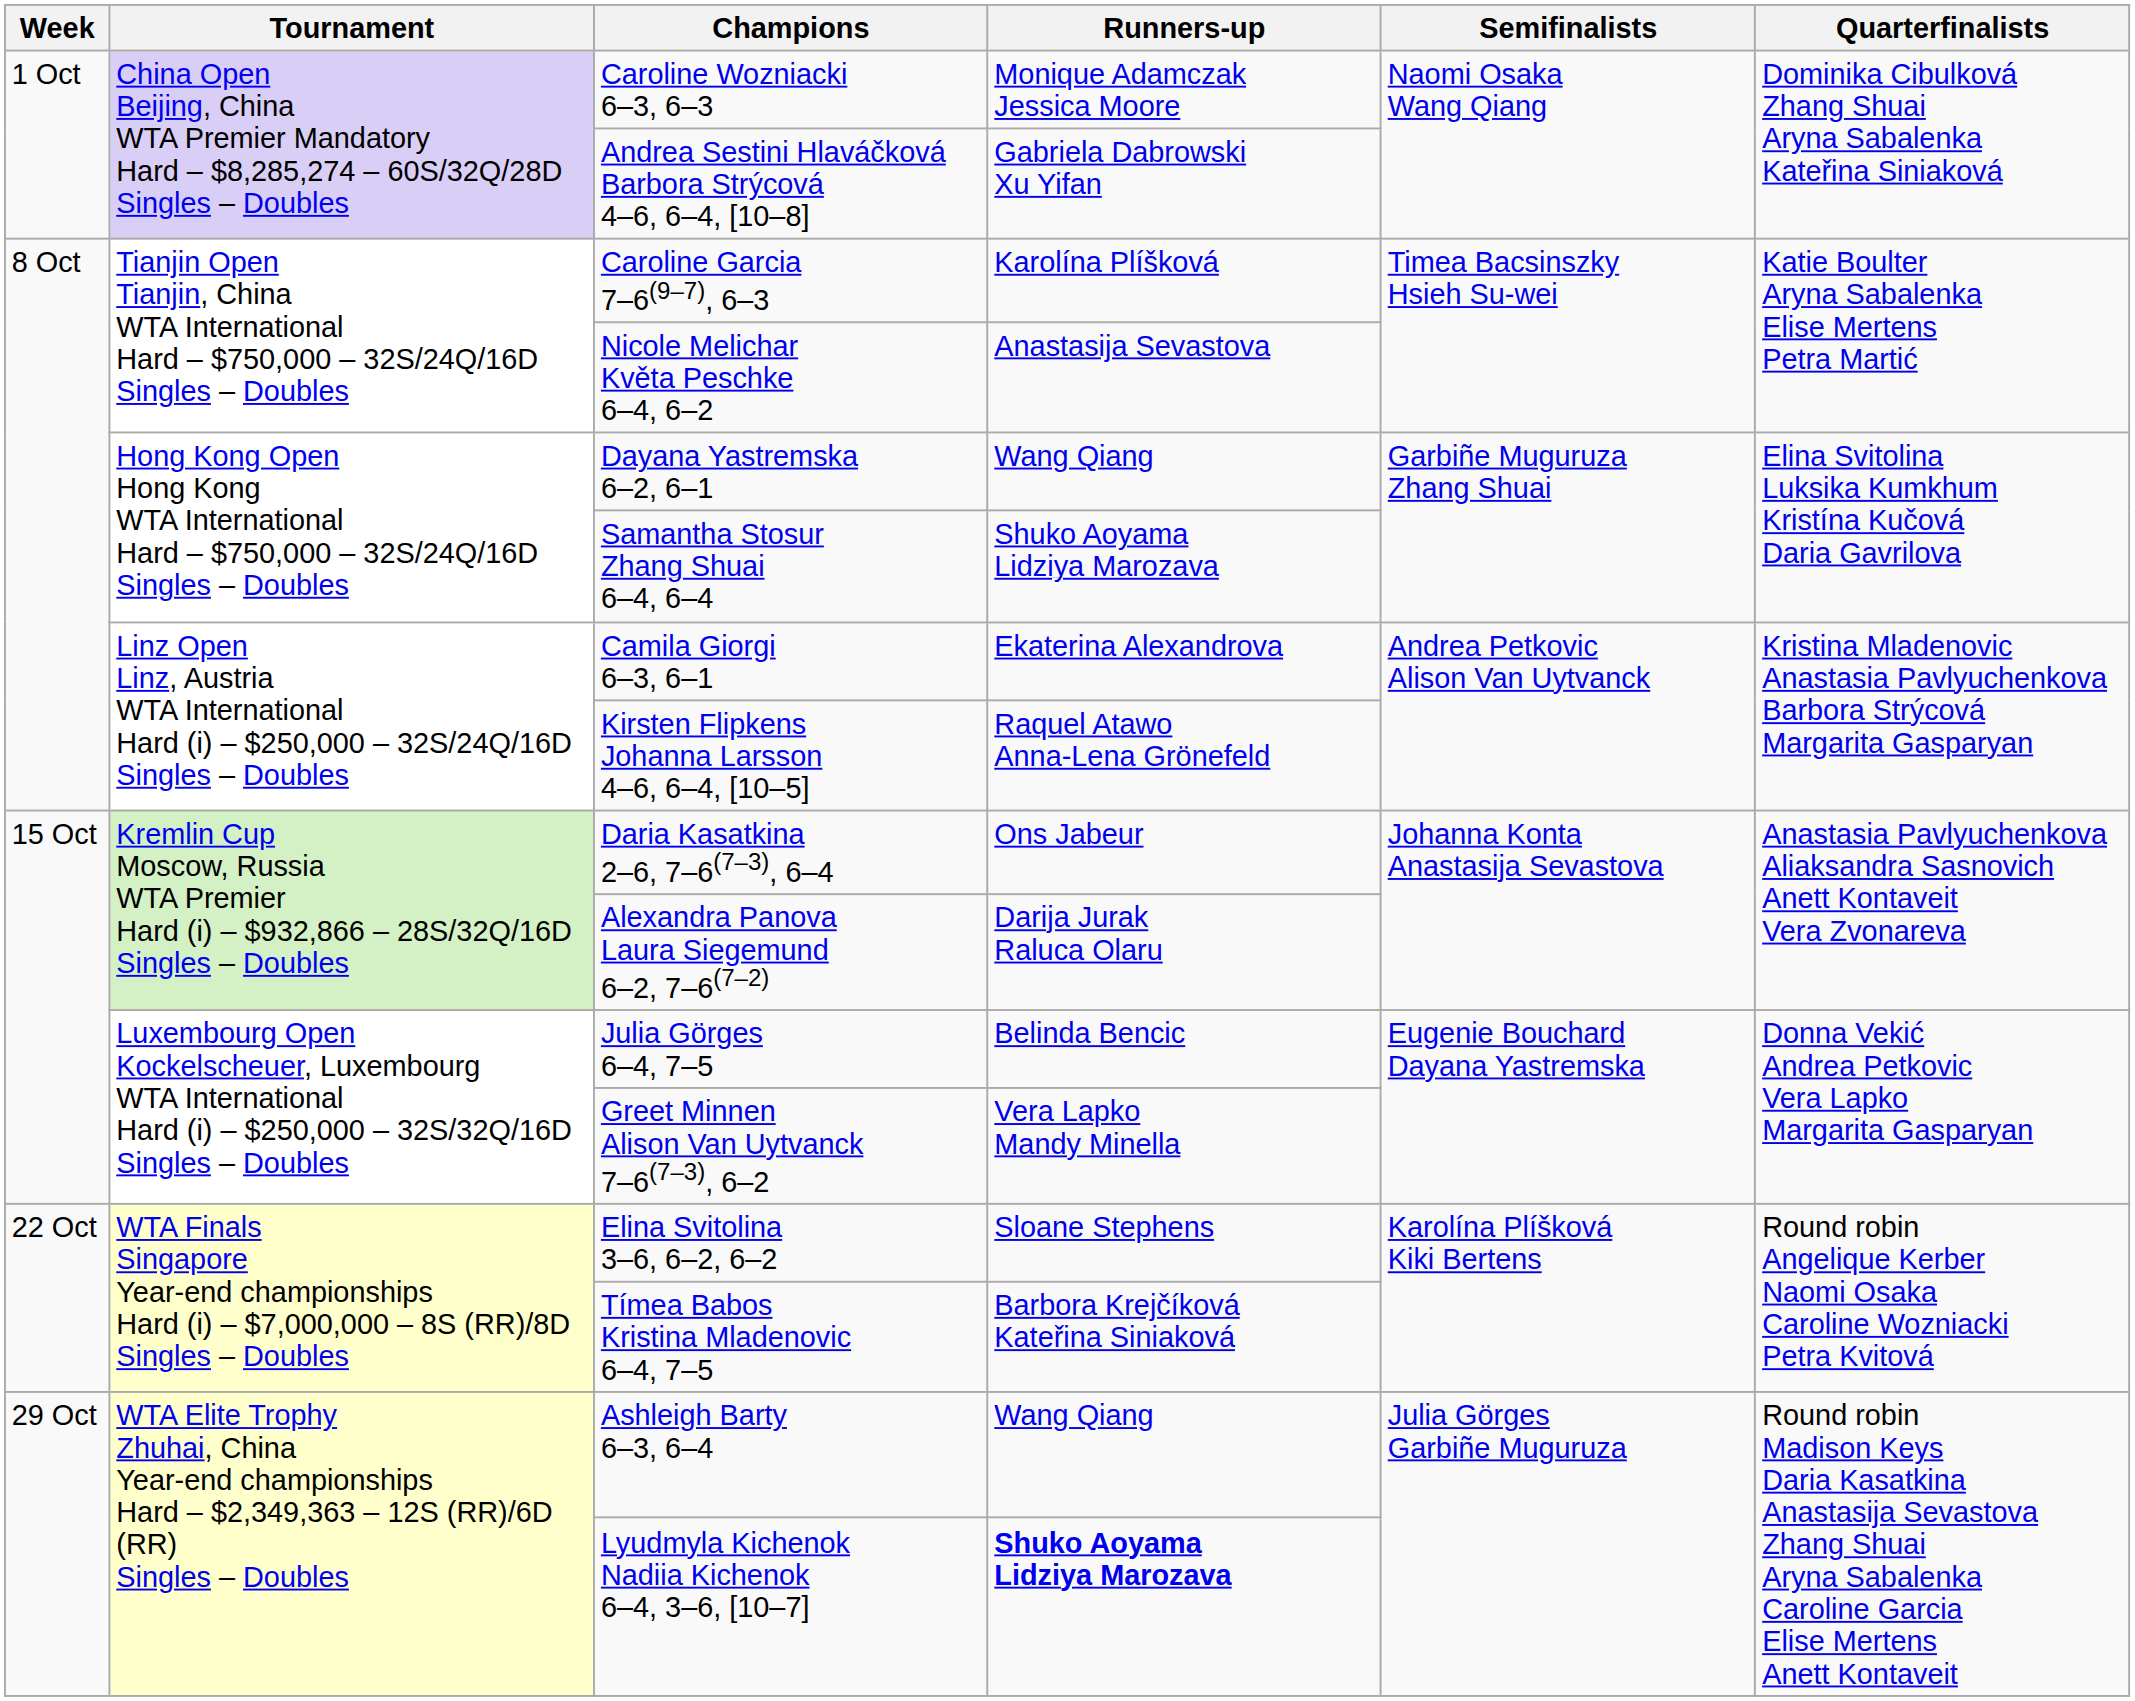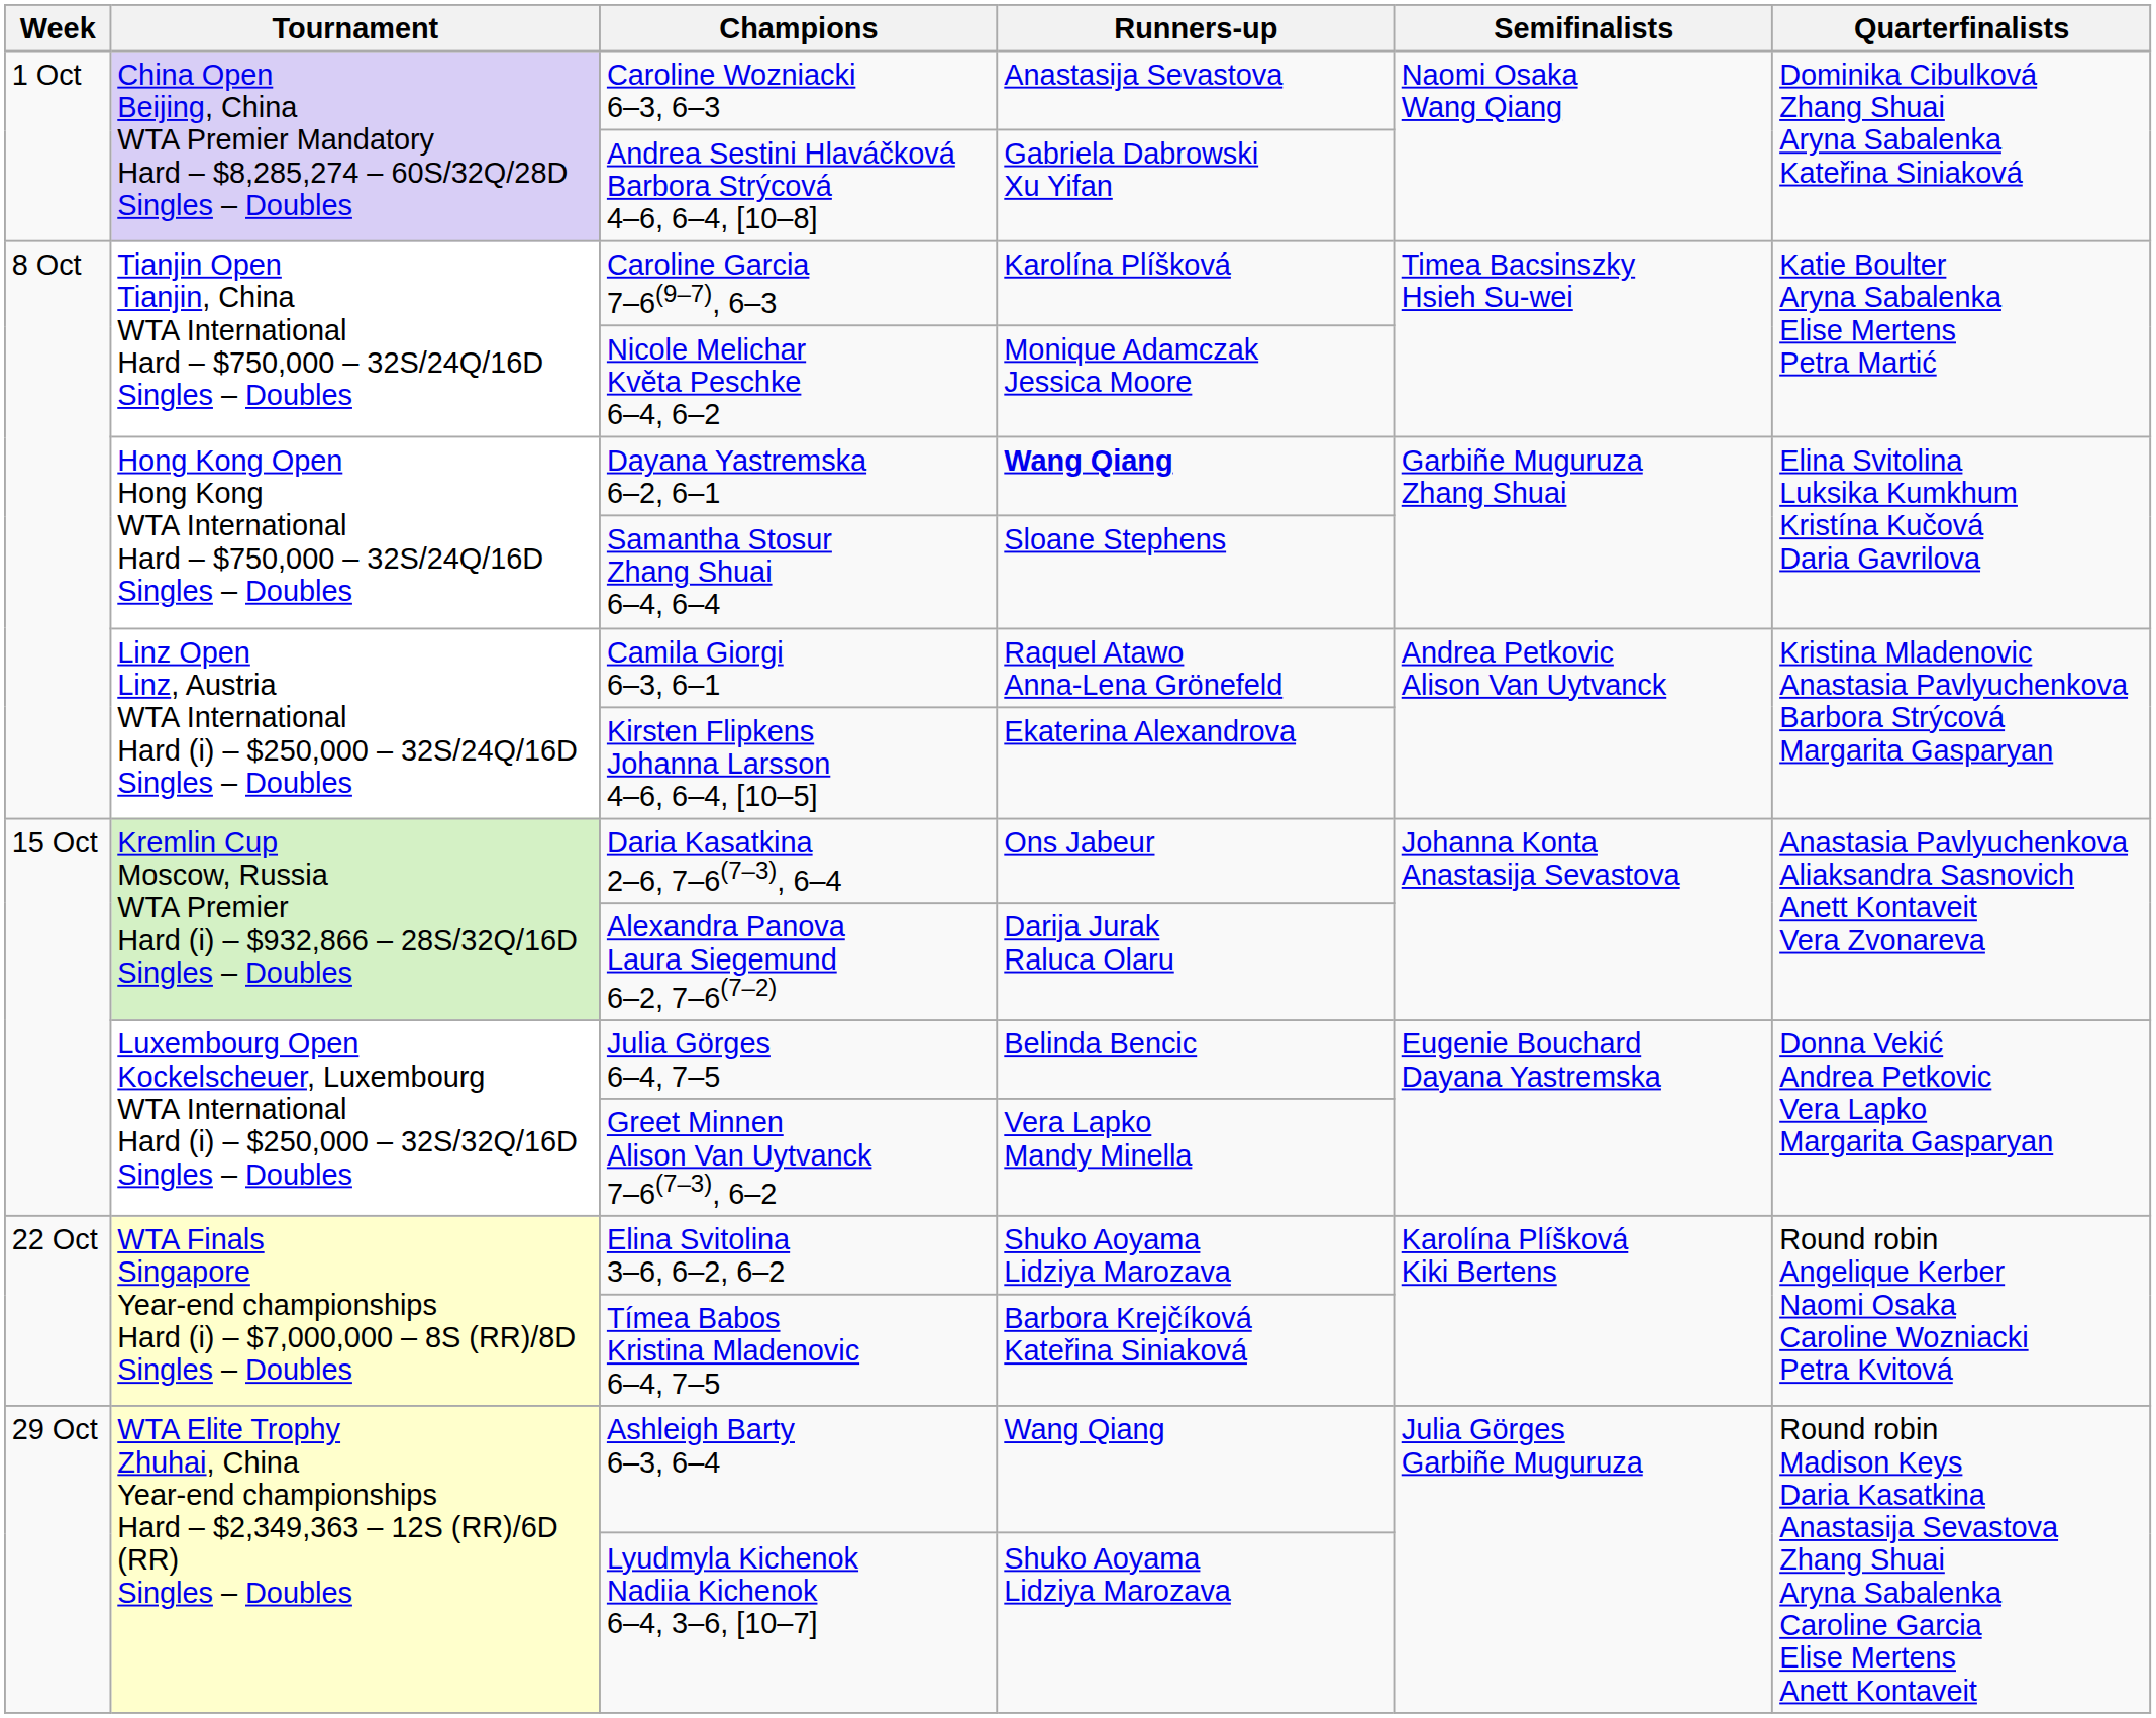 <table class=wikitable style=font-size:95%>
 <tr>
 <th style="width:48px;">Week</th>
 <th style="width:248px;">Tournament</th>
 <th style="width:200px;">Champions</th>
 <th style="width:200px;">Runners-up</th>
 <th style="width:190px;">Semifinalists</th>
 <th style="width:190px;">Quarterfinalists</th>
 </tr>
 <tr valign=top>
 <td rowspan=2>1 Oct</td>
 <td style="background:#d8cef6;" rowspan="2"><a href='#'>China Open</a><br> <a href='#'>Beijing</a>, China<br>WTA Premier Mandatory<br>Hard – $8,285,274 – 60S/32Q/28D<br><a href='#'>Singles</a> – <a href='#'>Doubles</a></td>
 <td> <a href='#'>Caroline Wozniacki</a> <br> 6–3, 6–3</td>
-<td> <a href='#'>Monique Adamczak</a> <br>  <a href='#'>Jessica Moore</a></td>
+<td> <a href='#'>Anastasija Sevastova</a></td>
 <td rowspan=2> <a href='#'>Naomi Osaka</a> <br>  <a href='#'>Wang Qiang</a></td>
 <td rowspan=2> <a href='#'>Dominika Cibulková</a> <br> <a href='#'>Zhang Shuai</a><br> <a href='#'>Aryna Sabalenka</a> <br>  <a href='#'>Kateřina Siniaková</a></td>
 </tr>
 <tr valign=top>
 <td> <a href='#'>Andrea Sestini Hlaváčková</a> <br>  <a href='#'>Barbora Strýcová</a> <br> 4–6, 6–4, [10–8]</td>
 <td> <a href='#'>Gabriela Dabrowski</a> <br>  <a href='#'>Xu Yifan</a></td>
 </tr>
 <tr valign=top>
 <td rowspan=6>8 Oct</td>
 <td style="background:#fff;" rowspan="2"><a href='#'>Tianjin Open</a><br>  <a href='#'>Tianjin</a>, China<br>WTA International<br>Hard – $750,000 – 32S/24Q/16D<br><a href='#'>Singles</a> – <a href='#'>Doubles</a></td>
 <td> <a href='#'>Caroline Garcia</a> <br> 7–6<sup>(9–7)</sup>, 6–3</td>
 <td> <a href='#'>Karolína Plíšková</a></td>
 <td rowspan=2> <a href='#'>Timea Bacsinszky</a> <br>  <a href='#'>Hsieh Su-wei</a></td>
 <td rowspan=2> <a href='#'>Katie Boulter</a> <br> <a href='#'>Aryna Sabalenka</a> <br> <a href='#'>Elise Mertens</a> <br>  <a href='#'>Petra Martić</a></td>
 </tr>
 <tr valign=top>
 <td> <a href='#'>Nicole Melichar</a> <br>  <a href='#'>Květa Peschke</a> <br> 6–4, 6–2</td>
-<td> <a href='#'>Anastasija Sevastova</a></td>
+<td> <a href='#'>Monique Adamczak</a> <br>  <a href='#'>Jessica Moore</a></td>
 </tr>
 <tr valign=top>
 <td style="background:#fff;" rowspan="2"><a href='#'>Hong Kong Open</a><br> Hong Kong<br>WTA International<br>Hard – $750,000 – 32S/24Q/16D<br><a href='#'>Singles</a> – <a href='#'>Doubles</a></td>
 <td> <a href='#'>Dayana Yastremska</a> <br>  6–2, 6–1</td>
-<td> <a href='#'>Wang Qiang</a></td>
+<td><strong> <a href='#'>Wang Qiang</a></strong></td>
 <td rowspan=2> <a href='#'>Garbiñe Muguruza</a> <br>  <a href='#'>Zhang Shuai</a></td>
 <td rowspan=2> <a href='#'>Elina Svitolina</a> <br> <a href='#'>Luksika Kumkhum</a> <br> <a href='#'>Kristína Kučová</a> <br>  <a href='#'>Daria Gavrilova</a></td>
 </tr>
 <tr valign=top>
 <td> <a href='#'>Samantha Stosur</a> <br>  <a href='#'>Zhang Shuai</a> <br> 6–4, 6–4</td>
-<td> <a href='#'>Shuko Aoyama</a> <br>  <a href='#'>Lidziya Marozava</a></td>
+<td> <a href='#'>Sloane Stephens</a></td>
 </tr>
 <tr valign=top>
 <td style="background:#fff;" rowspan="2"><a href='#'>Linz Open</a><br> <a href='#'>Linz</a>, Austria<br>WTA International<br>Hard (i) – $250,000 – 32S/24Q/16D<br><a href='#'>Singles</a> – <a href='#'>Doubles</a></td>
 <td> <a href='#'>Camila Giorgi</a> <br> 6–3, 6–1</td>
-<td> <a href='#'>Ekaterina Alexandrova</a></td>
+<td> <a href='#'>Raquel Atawo</a> <br>  <a href='#'>Anna-Lena Grönefeld</a></td>
 <td rowspan=2> <a href='#'>Andrea Petkovic</a> <br>  <a href='#'>Alison Van Uytvanck</a></td>
 <td rowspan=2> <a href='#'>Kristina Mladenovic</a><br> <a href='#'>Anastasia Pavlyuchenkova</a> <br> <a href='#'>Barbora Strýcová</a> <br> <a href='#'>Margarita Gasparyan</a></td>
 </tr>
 <tr valign=top>
 <td> <a href='#'>Kirsten Flipkens</a> <br>  <a href='#'>Johanna Larsson</a> <br> 4–6, 6–4, [10–5]</td>
-<td> <a href='#'>Raquel Atawo</a> <br>  <a href='#'>Anna-Lena Grönefeld</a></td>
+<td> <a href='#'>Ekaterina Alexandrova</a></td>
 </tr>
 <tr valign=top>
 <td rowspan=4>15 Oct</td>
 <td style="background:#D4F1C5;" rowspan="2"><a href='#'>Kremlin Cup</a><br>  Moscow, Russia<br>WTA Premier<br>Hard (i) – $932,866 – 28S/32Q/16D<br><a href='#'>Singles</a> – <a href='#'>Doubles</a></td>
 <td> <a href='#'>Daria Kasatkina</a> <br> 2–6, 7–6<sup>(7–3)</sup>, 6–4</td>
 <td> <a href='#'>Ons Jabeur</a></td>
 <td rowspan=2> <a href='#'>Johanna Konta</a> <br>  <a href='#'>Anastasija Sevastova</a></td>
 <td rowspan=2> <a href='#'>Anastasia Pavlyuchenkova</a> <br> <a href='#'>Aliaksandra Sasnovich</a> <br> <a href='#'>Anett Kontaveit</a> <br>  <a href='#'>Vera Zvonareva</a></td>
 </tr>
 <tr valign=top>
 <td> <a href='#'>Alexandra Panova</a> <br>  <a href='#'>Laura Siegemund</a> <br> 6–2, 7–6<sup>(7–2)</sup></td>
 <td> <a href='#'>Darija Jurak</a> <br>  <a href='#'>Raluca Olaru</a></td>
 </tr>
 <tr valign=top>
 <td style="background:#fff;" rowspan="2"><a href='#'>Luxembourg Open</a><br> <a href='#'>Kockelscheuer</a>, Luxembourg<br>WTA International<br>Hard (i) – $250,000 – 32S/32Q/16D<br><a href='#'>Singles</a> – <a href='#'>Doubles</a></td>
 <td> <a href='#'>Julia Görges</a> <br> 6–4, 7–5</td>
 <td> <a href='#'>Belinda Bencic</a></td>
 <td rowspan=2> <a href='#'>Eugenie Bouchard</a> <br>  <a href='#'>Dayana Yastremska</a></td>
 <td rowspan=2> <a href='#'>Donna Vekić</a> <br> <a href='#'>Andrea Petkovic</a> <br> <a href='#'>Vera Lapko</a> <br>  <a href='#'>Margarita Gasparyan</a></td>
 </tr>
 <tr valign=top>
 <td> <a href='#'>Greet Minnen</a> <br>  <a href='#'>Alison Van Uytvanck</a> <br> 7–6<sup>(7–3)</sup>, 6–2</td>
 <td> <a href='#'>Vera Lapko</a> <br>  <a href='#'>Mandy Minella</a></td>
 </tr>
 <tr valign=top>
 <td rowspan=2>22 Oct</td>
 <td style="background:#ffc;" rowspan="2"><a href='#'>WTA Finals</a><br> <a href='#'>Singapore</a><br>Year-end championships<br>Hard (i) – $7,000,000 – 8S (RR)/8D<br><a href='#'>Singles</a> – <a href='#'>Doubles</a></td>
 <td> <a href='#'>Elina Svitolina</a> <br> 3–6, 6–2, 6–2</td>
-<td> <a href='#'>Sloane Stephens</a></td>
+<td> <a href='#'>Shuko Aoyama</a> <br>  <a href='#'>Lidziya Marozava</a></td>
 <td rowspan=2> <a href='#'>Karolína Plíšková</a><br>  <a href='#'>Kiki Bertens</a></td>
 <td rowspan=2>Round robin <br>  <a href='#'>Angelique Kerber</a> <br>  <a href='#'>Naomi Osaka</a> <br>  <a href='#'>Caroline Wozniacki</a> <br>  <a href='#'>Petra Kvitová</a></td>
 </tr>
 <tr valign=top>
 <td> <a href='#'>Tímea Babos</a> <br>  <a href='#'>Kristina Mladenovic</a> <br> 6–4, 7–5</td>
 <td> <a href='#'>Barbora Krejčíková</a> <br>  <a href='#'>Kateřina Siniaková</a></td>
 </tr>
 <tr valign=top>
 <td rowspan="2">29 Oct</td>
 <td style="background:#ffc;" rowspan="2"><a href='#'>WTA Elite Trophy</a><br> <a href='#'>Zhuhai</a>, China<br>Year-end championships<br>Hard – $2,349,363 – 12S (RR)/6D (RR)<br><a href='#'>Singles</a> – <a href='#'>Doubles</a></td>
 <td> <a href='#'>Ashleigh Barty</a> <br> 6–3, 6–4</td>
 <td> <a href='#'>Wang Qiang</a></td>
 <td rowspan="2"> <a href='#'>Julia Görges</a> <br>  <a href='#'>Garbiñe Muguruza</a></td>
 <td rowspan="2">Round robin <br>  <a href='#'>Madison Keys</a> <br>  <a href='#'>Daria Kasatkina</a> <br>  <a href='#'>Anastasija Sevastova</a> <br>  <a href='#'>Zhang Shuai</a> <br>  <a href='#'>Aryna Sabalenka</a> <br>  <a href='#'>Caroline Garcia</a> <br>  <a href='#'>Elise Mertens</a> <br>  <a href='#'>Anett Kontaveit</a></td>
 </tr>
 <tr valign=top>
 <td> <a href='#'>Lyudmyla Kichenok</a> <br>  <a href='#'>Nadiia Kichenok</a> <br> 6–4, 3–6, [10–7]</td>
-<td><strong> <a href='#'>Shuko Aoyama</a> <br>  <a href='#'>Lidziya Marozava</a></strong></td>
+<td> <a href='#'>Shuko Aoyama</a> <br>  <a href='#'>Lidziya Marozava</a></td>
 </tr>
 </table>
